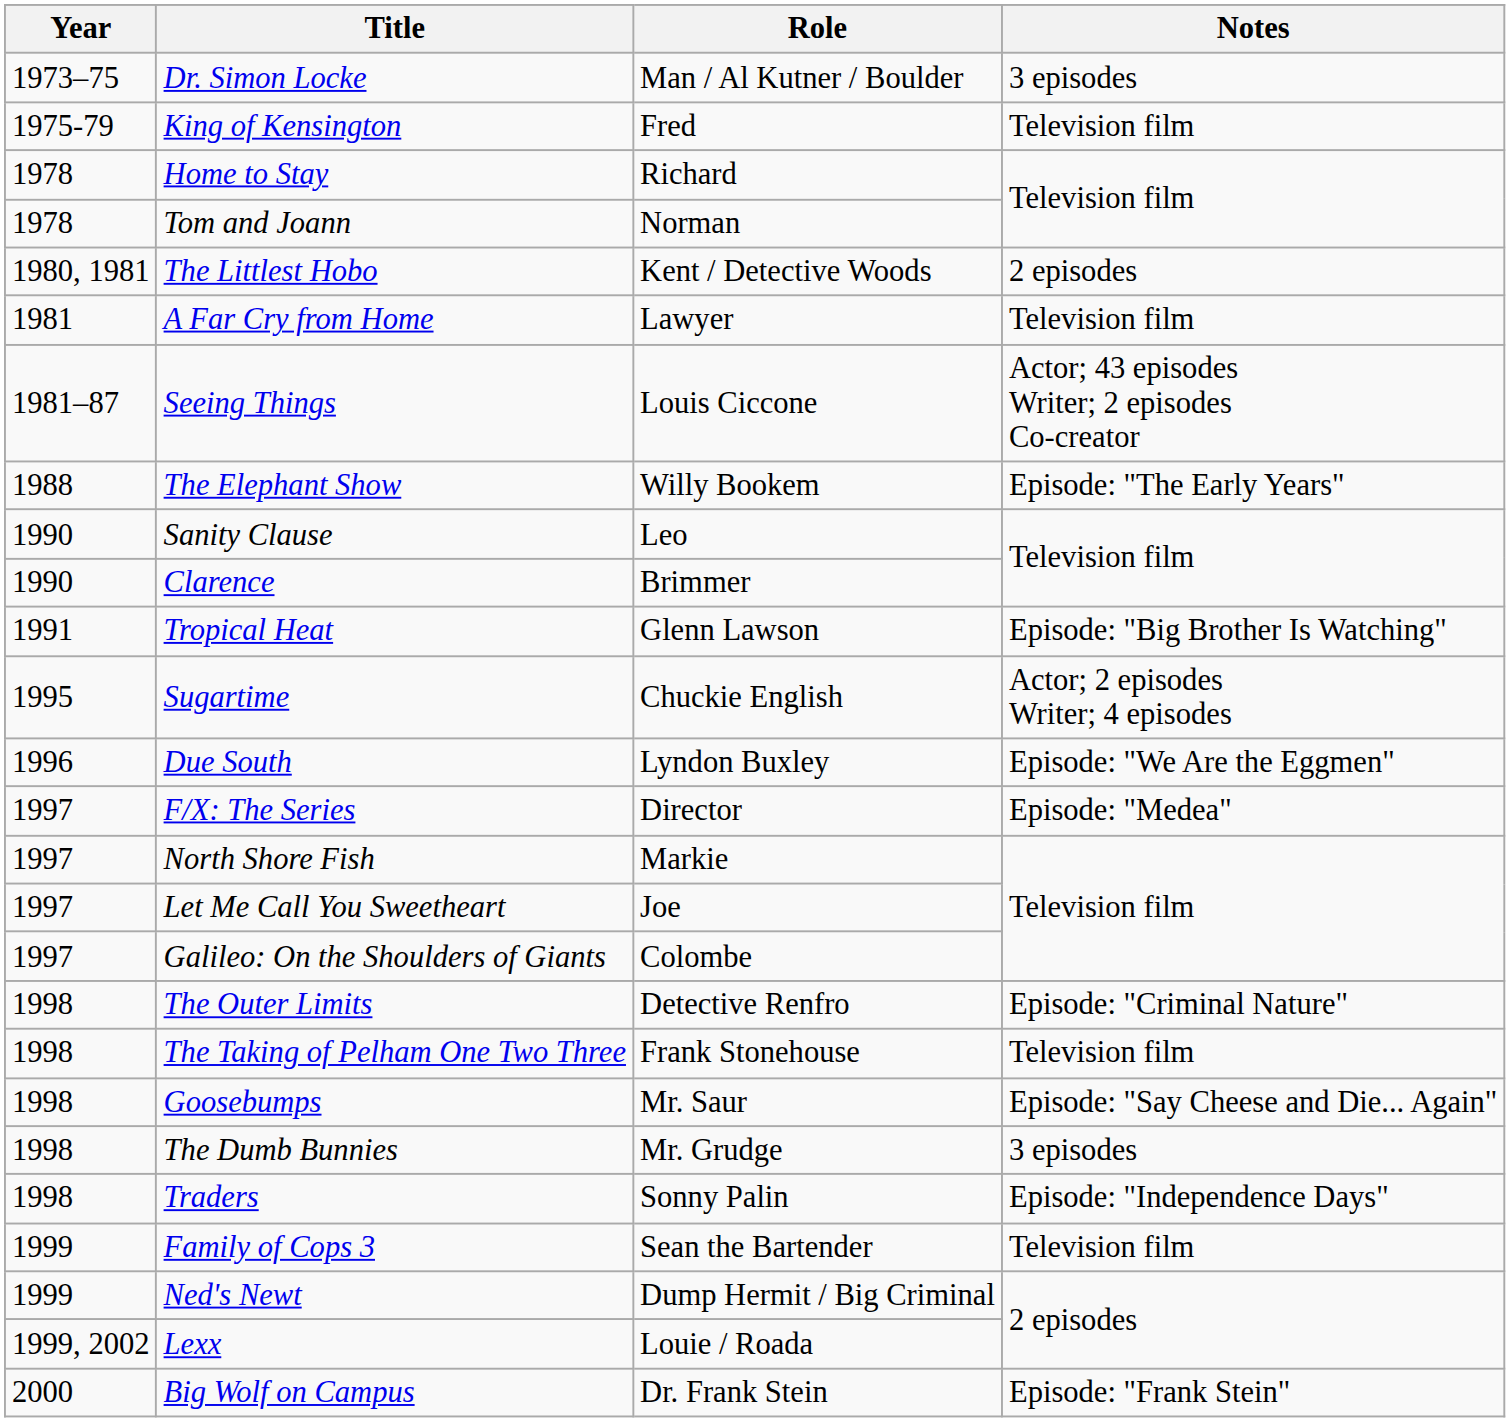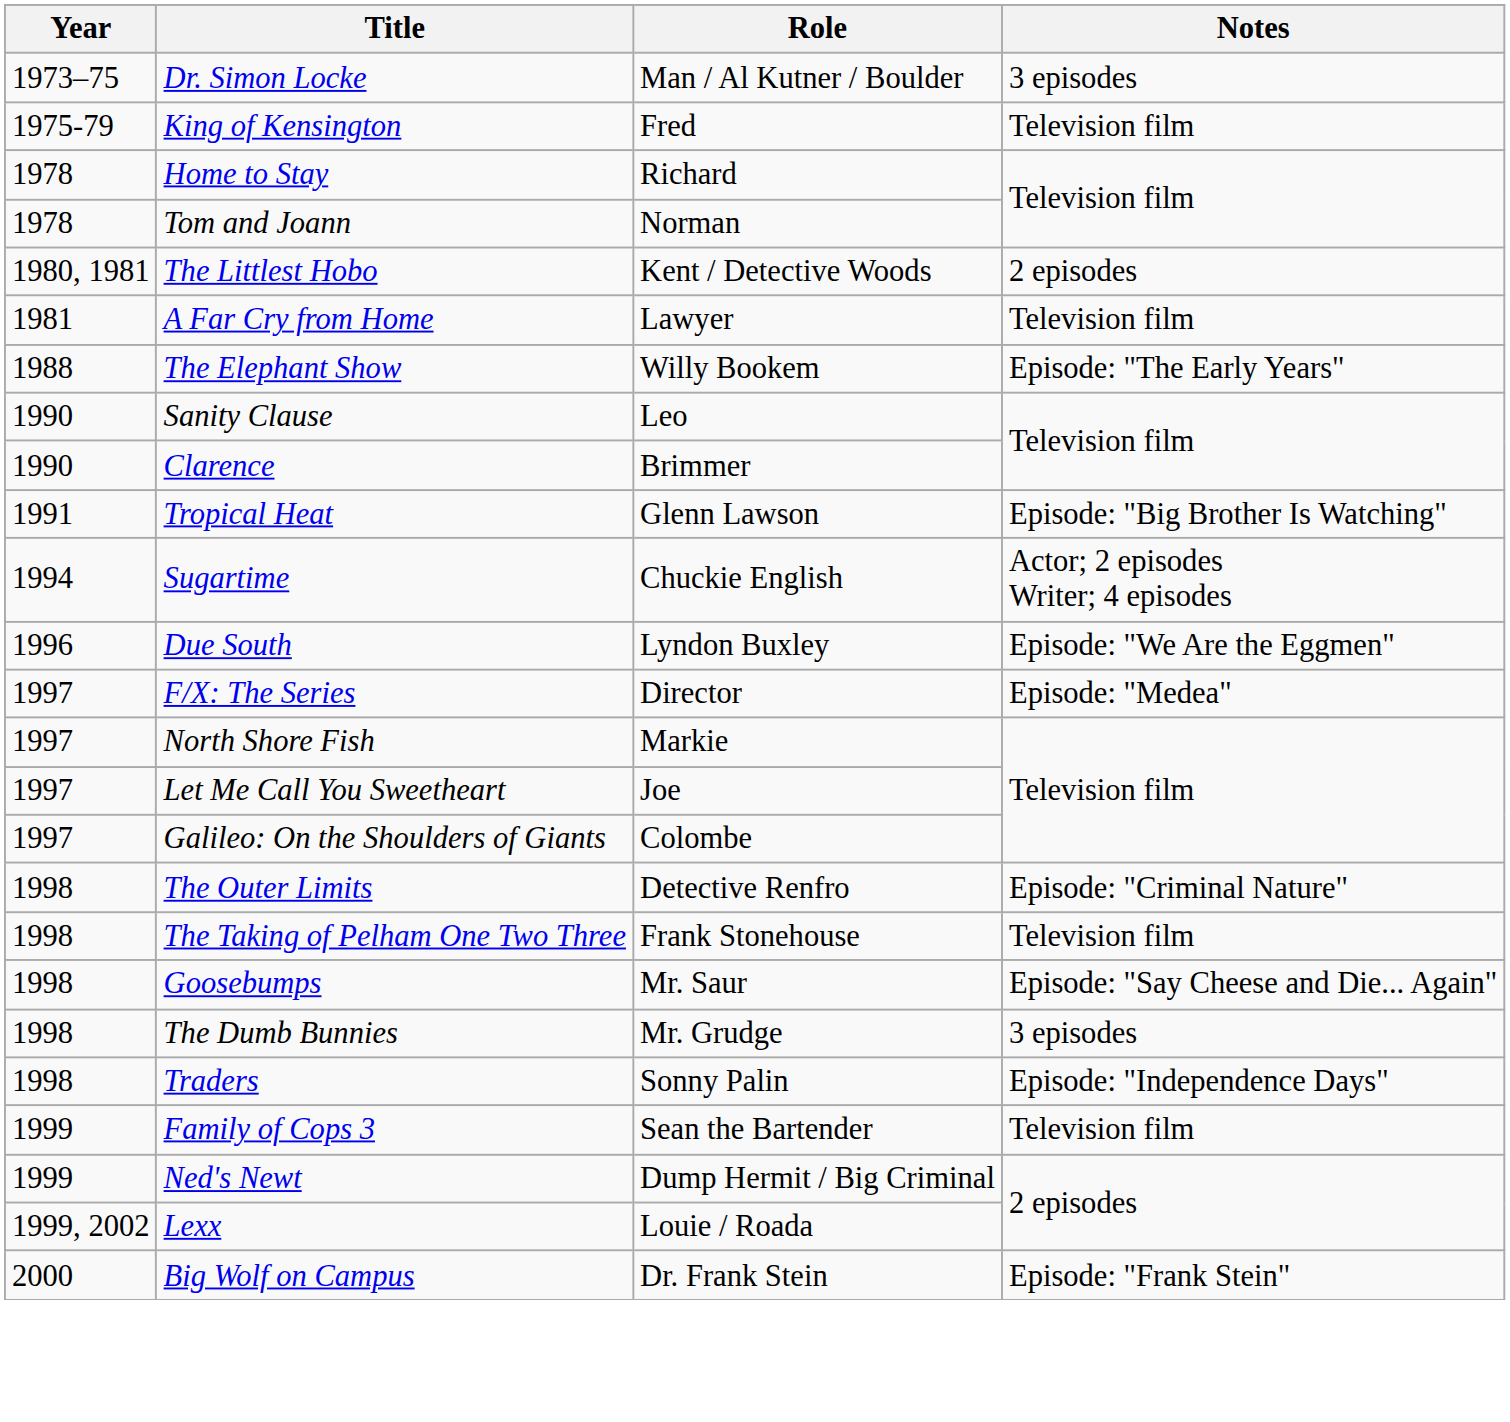 <table class="wikitable sortable">
 <tr>
 <th>Year</th>
 <th>Title</th>
 <th>Role</th>
 <th class="unsortable">Notes</th>
 </tr>
 <tr>
 <td>1973–75</td>
 <td><em><a href='#'>Dr. Simon Locke</a></em></td>
 <td>Man / Al Kutner / Boulder</td>
 <td>3 episodes</td>
 </tr>
 <tr>
 <td>1975-79</td>
 <td><em><a href='#'>King of Kensington</a></em></td>
 <td>Fred</td>
 <td>Television film</td>
 </tr>
 <tr>
 <td>1978</td>
 <td><em><a href='#'>Home to Stay</a></em></td>
 <td>Richard</td>
 <td rowspan="2">Television film</td>
 </tr>
 <tr>
 <td>1978</td>
 <td><em>Tom and Joann</em></td>
 <td>Norman</td>
 </tr>
 <tr>
 <td>1980, 1981</td>
 <td data-sort-value="Littlest Hobo, The"><em><a href='#'>The Littlest Hobo</a></em></td>
 <td>Kent / Detective Woods</td>
 <td>2 episodes</td>
 </tr>
 <tr>
 <td>1981</td>
 <td data-sort-value="Far Cry from Home, A"><em><a href='#'>A Far Cry from Home</a></em></td>
 <td>Lawyer</td>
 <td>Television film</td>
 </tr>
 <tr>
-<td>1981–87</td>
-<td><em><a href='#'>Seeing Things</a></em></td>
-<td>Louis Ciccone</td>
-<td>Actor; 43 episodes<br>Writer; 2 episodes<br>Co-creator</td>
-</tr>
-<tr>
 <td>1988</td>
 <td data-sort-value="Elephant Show, The"><em><a href='#'>The Elephant Show</a></em></td>
 <td>Willy Bookem</td>
 <td>Episode: "The Early Years"</td>
 </tr>
 <tr>
 <td>1990</td>
 <td><em>Sanity Clause</em></td>
 <td>Leo</td>
 <td rowspan="2">Television film</td>
 </tr>
 <tr>
 <td>1990</td>
 <td><em><a href='#'>Clarence</a></em></td>
 <td>Brimmer</td>
 </tr>
 <tr>
 <td>1991</td>
 <td><em><a href='#'>Tropical Heat</a></em></td>
 <td>Glenn Lawson</td>
 <td>Episode: "Big Brother Is Watching"</td>
 </tr>
 <tr>
-<td>1995</td>
+<td>1994</td>
 <td><em><a href='#'>Sugartime</a></em></td>
 <td>Chuckie English</td>
 <td>Actor; 2 episodes<br>Writer; 4 episodes</td>
 </tr>
 <tr>
 <td>1996</td>
 <td><em><a href='#'>Due South</a></em></td>
 <td>Lyndon Buxley</td>
 <td>Episode: "We Are the Eggmen"</td>
 </tr>
 <tr>
 <td>1997</td>
 <td><em><a href='#'>F/X: The Series</a></em></td>
 <td>Director</td>
 <td>Episode: "Medea"</td>
 </tr>
 <tr>
 <td>1997</td>
 <td><em>North Shore Fish</em></td>
 <td>Markie</td>
 <td rowspan="3">Television film</td>
 </tr>
 <tr>
 <td>1997</td>
 <td><em>Let Me Call You Sweetheart</em></td>
 <td>Joe</td>
 </tr>
 <tr>
 <td>1997</td>
 <td><em>Galileo: On the Shoulders of Giants</em></td>
 <td>Colombe</td>
 </tr>
 <tr>
 <td>1998</td>
 <td data-sort-value="Outer Limits, The"><em><a href='#'>The Outer Limits</a></em></td>
 <td>Detective Renfro</td>
 <td>Episode: "Criminal Nature"</td>
 </tr>
 <tr>
 <td>1998</td>
 <td data-sort-value="Taking of Pelham One Two Three, The"><em><a href='#'>The Taking of Pelham One Two Three</a></em></td>
 <td>Frank Stonehouse</td>
 <td>Television film</td>
 </tr>
 <tr>
 <td>1998</td>
 <td><em><a href='#'>Goosebumps</a></em></td>
 <td>Mr. Saur</td>
 <td>Episode: "Say Cheese and Die... Again"</td>
 </tr>
 <tr>
 <td>1998</td>
 <td data-sort-value="Dumb Bunnies, The"><em>The Dumb Bunnies</em></td>
 <td>Mr. Grudge</td>
 <td>3 episodes</td>
 </tr>
 <tr>
 <td>1998</td>
 <td><em><a href='#'>Traders</a></em></td>
 <td>Sonny Palin</td>
 <td>Episode: "Independence Days"</td>
 </tr>
 <tr>
 <td>1999</td>
 <td><em><a href='#'>Family of Cops 3</a></em></td>
 <td>Sean the Bartender</td>
 <td>Television film</td>
 </tr>
 <tr>
 <td>1999</td>
 <td><em><a href='#'>Ned's Newt</a></em></td>
 <td>Dump Hermit / Big Criminal</td>
 <td rowspan="2">2 episodes</td>
 </tr>
 <tr>
 <td>1999, 2002</td>
 <td><em><a href='#'>Lexx</a></em></td>
 <td>Louie / Roada</td>
 </tr>
 <tr>
 <td>2000</td>
 <td><em><a href='#'>Big Wolf on Campus</a></em></td>
 <td>Dr. Frank Stein</td>
 <td>Episode: "Frank Stein"</td>
 </tr>
 </table>
